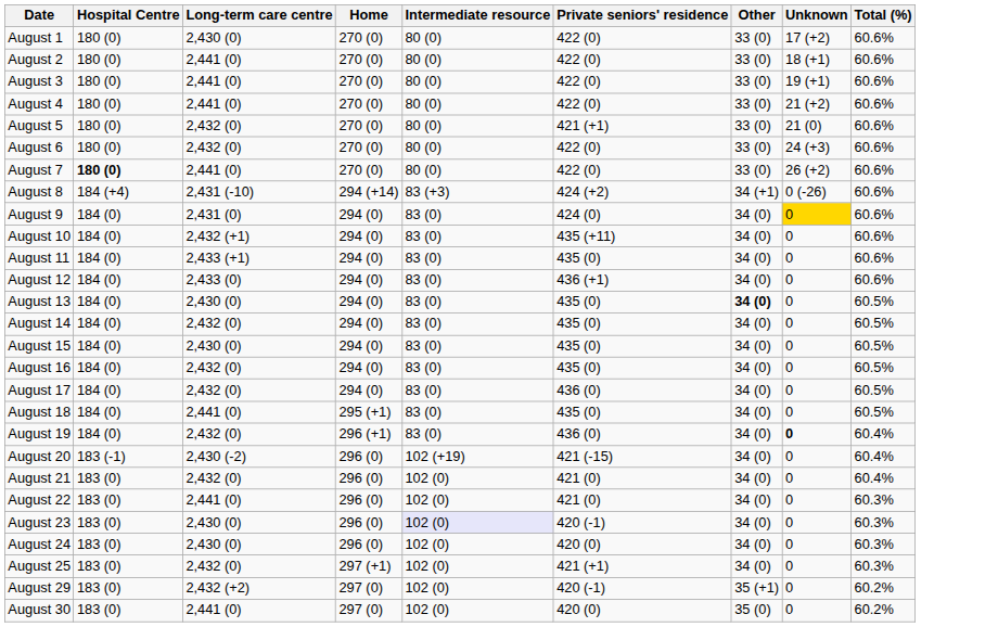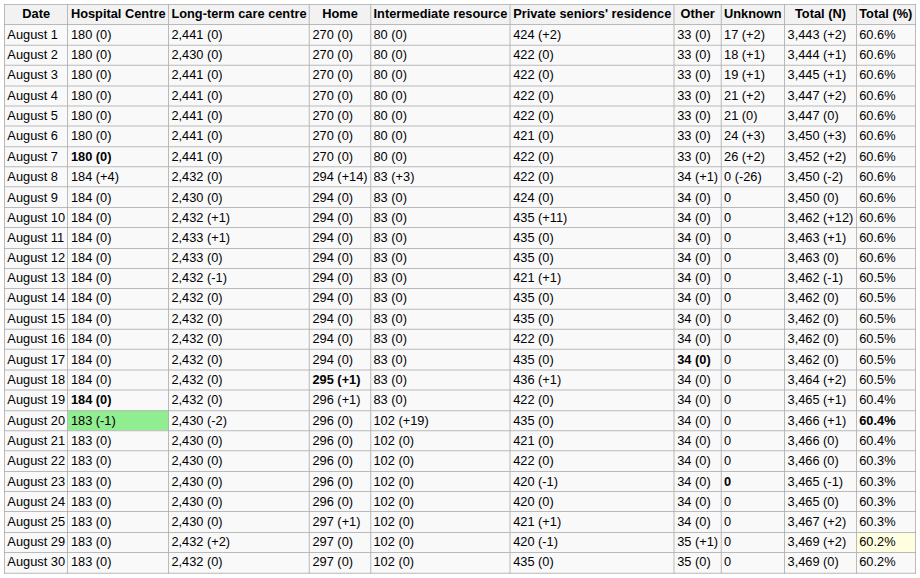 <table class="wikitable">
 <tr>
 <th>Date</th>
 <th>Hospital Centre</th>
 <th>Long-term care centre</th>
 <th>Home</th>
 <th>Intermediate resource</th>
 <th>Private seniors' residence</th>
 <th>Other</th>
 <th>Unknown</th>
+<th>Total (N)</th>
 <th>Total (%)</th>
 </tr>
 <tr>
 <td>August 1</td>
+<td>180 (0)</td>
+<td>2,441 (0)</td>
+<td>270 (0)</td>
+<td>80 (0)</td>
+<td>424 (+2)</td>
+<td>33 (0)</td>
+<td>17 (+2)</td>
+<td>3,443 (+2)</td>
+<td>60.6%</td>
+</tr>
+<tr>
+<td>August 2</td>
 <td>180 (0)</td>
 <td>2,430 (0)</td>
 <td>270 (0)</td>
 <td>80 (0)</td>
 <td>422 (0)</td>
 <td>33 (0)</td>
-<td>17 (+2)</td>
-<td>60.6%</td>
-</tr>
-<tr>
-<td>August 2</td>
-<td>180 (0)</td>
-<td>2,441 (0)</td>
-<td>270 (0)</td>
-<td>80 (0)</td>
-<td>422 (0)</td>
-<td>33 (0)</td>
 <td>18 (+1)</td>
+<td>3,444 (+1)</td>
 <td>60.6%</td>
 </tr>
 <tr>
 <td>August 3</td>
 <td>180 (0)</td>
 <td>2,441 (0)</td>
 <td>270 (0)</td>
 <td>80 (0)</td>
 <td>422 (0)</td>
 <td>33 (0)</td>
 <td>19 (+1)</td>
+<td>3,445 (+1)</td>
 <td>60.6%</td>
 </tr>
 <tr>
 <td>August 4</td>
 <td>180 (0)</td>
 <td>2,441 (0)</td>
 <td>270 (0)</td>
 <td>80 (0)</td>
 <td>422 (0)</td>
 <td>33 (0)</td>
 <td>21 (+2)</td>
+<td>3,447 (+2)</td>
 <td>60.6%</td>
 </tr>
 <tr>
 <td>August 5</td>
 <td>180 (0)</td>
-<td>2,432 (0)</td>
+<td>2,441 (0)</td>
 <td>270 (0)</td>
 <td>80 (0)</td>
-<td>421 (+1)</td>
+<td>422 (0)</td>
 <td>33 (0)</td>
 <td>21 (0)</td>
+<td>3,447 (0)</td>
 <td>60.6%</td>
 </tr>
 <tr>
 <td>August 6</td>
 <td>180 (0)</td>
-<td>2,432 (0)</td>
+<td>2,441 (0)</td>
 <td>270 (0)</td>
 <td>80 (0)</td>
-<td>422 (0)</td>
+<td>421 (0)</td>
 <td>33 (0)</td>
 <td>24 (+3)</td>
+<td>3,450 (+3)</td>
 <td>60.6%</td>
 </tr>
 <tr>
 <td>August 7</td>
 <td><strong>180 (0)</strong></td>
 <td>2,441 (0)</td>
 <td>270 (0)</td>
 <td>80 (0)</td>
 <td>422 (0)</td>
 <td>33 (0)</td>
 <td>26 (+2)</td>
+<td>3,452 (+2)</td>
 <td>60.6%</td>
 </tr>
 <tr>
 <td>August 8</td>
 <td>184 (+4)</td>
-<td>2,431 (-10)</td>
+<td>2,432 (0)</td>
 <td>294 (+14)</td>
 <td>83 (+3)</td>
-<td>424 (+2)</td>
+<td>422 (0)</td>
 <td>34 (+1)</td>
 <td>0 (-26)</td>
+<td>3,450 (-2)</td>
 <td>60.6%</td>
 </tr>
 <tr>
 <td>August 9</td>
 <td>184 (0)</td>
-<td>2,431 (0)</td>
+<td>2,430 (0)</td>
 <td>294 (0)</td>
 <td>83 (0)</td>
 <td>424 (0)</td>
 <td>34 (0)</td>
-<td style="background: gold;">0</td>
+<td>0</td>
+<td>3,450 (0)</td>
 <td>60.6%</td>
 </tr>
 <tr>
 <td>August 10</td>
 <td>184 (0)</td>
 <td>2,432 (+1)</td>
 <td>294 (0)</td>
 <td>83 (0)</td>
 <td>435 (+11)</td>
 <td>34 (0)</td>
 <td>0</td>
+<td>3,462 (+12)</td>
 <td>60.6%</td>
 </tr>
 <tr>
 <td>August 11</td>
 <td>184 (0)</td>
 <td>2,433 (+1)</td>
 <td>294 (0)</td>
 <td>83 (0)</td>
 <td>435 (0)</td>
 <td>34 (0)</td>
 <td>0</td>
+<td>3,463 (+1)</td>
 <td>60.6%</td>
 </tr>
 <tr>
 <td>August 12</td>
 <td>184 (0)</td>
 <td>2,433 (0)</td>
 <td>294 (0)</td>
 <td>83 (0)</td>
-<td>436 (+1)</td>
+<td>435 (0)</td>
 <td>34 (0)</td>
 <td>0</td>
+<td>3,463 (0)</td>
 <td>60.6%</td>
 </tr>
 <tr>
 <td>August 13</td>
 <td>184 (0)</td>
-<td>2,430 (0)</td>
+<td>2,432 (-1)</td>
 <td>294 (0)</td>
 <td>83 (0)</td>
-<td>435 (0)</td>
-<td><strong>34 (0)</strong></td>
+<td>421 (+1)</td>
+<td>34 (0)</td>
 <td>0</td>
+<td>3,462 (-1)</td>
 <td>60.5%</td>
 </tr>
 <tr>
 <td>August 14</td>
 <td>184 (0)</td>
 <td>2,432 (0)</td>
 <td>294 (0)</td>
 <td>83 (0)</td>
 <td>435 (0)</td>
 <td>34 (0)</td>
 <td>0</td>
+<td>3,462 (0)</td>
 <td>60.5%</td>
 </tr>
 <tr>
 <td>August 15</td>
 <td>184 (0)</td>
-<td>2,430 (0)</td>
+<td>2,432 (0)</td>
 <td>294 (0)</td>
 <td>83 (0)</td>
 <td>435 (0)</td>
 <td>34 (0)</td>
 <td>0</td>
+<td>3,462 (0)</td>
 <td>60.5%</td>
 </tr>
 <tr>
 <td>August 16</td>
 <td>184 (0)</td>
 <td>2,432 (0)</td>
 <td>294 (0)</td>
 <td>83 (0)</td>
-<td>435 (0)</td>
+<td>422 (0)</td>
 <td>34 (0)</td>
 <td>0</td>
+<td>3,462 (0)</td>
 <td>60.5%</td>
 </tr>
 <tr>
 <td>August 17</td>
 <td>184 (0)</td>
 <td>2,432 (0)</td>
 <td>294 (0)</td>
 <td>83 (0)</td>
-<td>436 (0)</td>
-<td>34 (0)</td>
+<td>435 (0)</td>
+<td><strong>34 (0)</strong></td>
 <td>0</td>
+<td>3,462 (0)</td>
 <td>60.5%</td>
 </tr>
 <tr>
 <td>August 18</td>
 <td>184 (0)</td>
-<td>2,441 (0)</td>
-<td>295 (+1)</td>
+<td>2,432 (0)</td>
+<td><strong>295 (+1)</strong></td>
 <td>83 (0)</td>
-<td>435 (0)</td>
+<td>436 (+1)</td>
 <td>34 (0)</td>
 <td>0</td>
+<td>3,464 (+2)</td>
 <td>60.5%</td>
 </tr>
 <tr>
 <td>August 19</td>
-<td>184 (0)</td>
+<td><strong>184 (0)</strong></td>
 <td>2,432 (0)</td>
 <td>296 (+1)</td>
 <td>83 (0)</td>
-<td>436 (0)</td>
+<td>422 (0)</td>
 <td>34 (0)</td>
-<td><strong>0</strong></td>
+<td>0</td>
+<td>3,465 (+1)</td>
 <td>60.4%</td>
 </tr>
 <tr>
 <td>August 20</td>
-<td>183 (-1)</td>
+<td style="background: lightgreen;">183 (-1)</td>
 <td>2,430 (-2)</td>
 <td>296 (0)</td>
 <td>102 (+19)</td>
-<td>421 (-15)</td>
+<td>435 (0)</td>
 <td>34 (0)</td>
 <td>0</td>
-<td>60.4%</td>
+<td>3,466 (+1)</td>
+<td><strong>60.4%</strong></td>
 </tr>
 <tr>
 <td>August 21</td>
 <td>183 (0)</td>
-<td>2,432 (0)</td>
+<td>2,430 (0)</td>
 <td>296 (0)</td>
 <td>102 (0)</td>
 <td>421 (0)</td>
 <td>34 (0)</td>
 <td>0</td>
+<td>3,466 (0)</td>
 <td>60.4%</td>
 </tr>
 <tr>
 <td>August 22</td>
 <td>183 (0)</td>
-<td>2,441 (0)</td>
+<td>2,430 (0)</td>
 <td>296 (0)</td>
 <td>102 (0)</td>
-<td>421 (0)</td>
+<td>422 (0)</td>
 <td>34 (0)</td>
 <td>0</td>
+<td>3,466 (0)</td>
 <td>60.3%</td>
 </tr>
 <tr>
 <td>August 23</td>
 <td>183 (0)</td>
 <td>2,430 (0)</td>
 <td>296 (0)</td>
-<td style="background: lavender;">102 (0)</td>
+<td>102 (0)</td>
 <td>420 (-1)</td>
 <td>34 (0)</td>
-<td>0</td>
+<td><strong>0</strong></td>
+<td>3,465 (-1)</td>
 <td>60.3%</td>
 </tr>
 <tr>
 <td>August 24</td>
 <td>183 (0)</td>
 <td>2,430 (0)</td>
 <td>296 (0)</td>
 <td>102 (0)</td>
 <td>420 (0)</td>
 <td>34 (0)</td>
 <td>0</td>
+<td>3,465 (0)</td>
 <td>60.3%</td>
 </tr>
 <tr>
 <td>August 25</td>
 <td>183 (0)</td>
-<td>2,432 (0)</td>
+<td>2,430 (0)</td>
 <td>297 (+1)</td>
 <td>102 (0)</td>
 <td>421 (+1)</td>
 <td>34 (0)</td>
 <td>0</td>
+<td>3,467 (+2)</td>
 <td>60.3%</td>
 </tr>
 <tr>
 <td>August 29</td>
 <td>183 (0)</td>
 <td>2,432 (+2)</td>
 <td>297 (0)</td>
 <td>102 (0)</td>
 <td>420 (-1)</td>
 <td>35 (+1)</td>
 <td>0</td>
-<td>60.2%</td>
+<td>3,469 (+2)</td>
+<td style="background: lightyellow;">60.2%</td>
 </tr>
 <tr>
 <td class="nowrap">August 30</td>
 <td>183 (0)</td>
-<td>2,441 (0)</td>
+<td>2,432 (0)</td>
 <td>297 (0)</td>
 <td>102 (0)</td>
-<td>420 (0)</td>
+<td>435 (0)</td>
 <td>35 (0)</td>
 <td>0</td>
+<td>3,469 (0)</td>
 <td>60.2%</td>
 </tr>
 </table>
